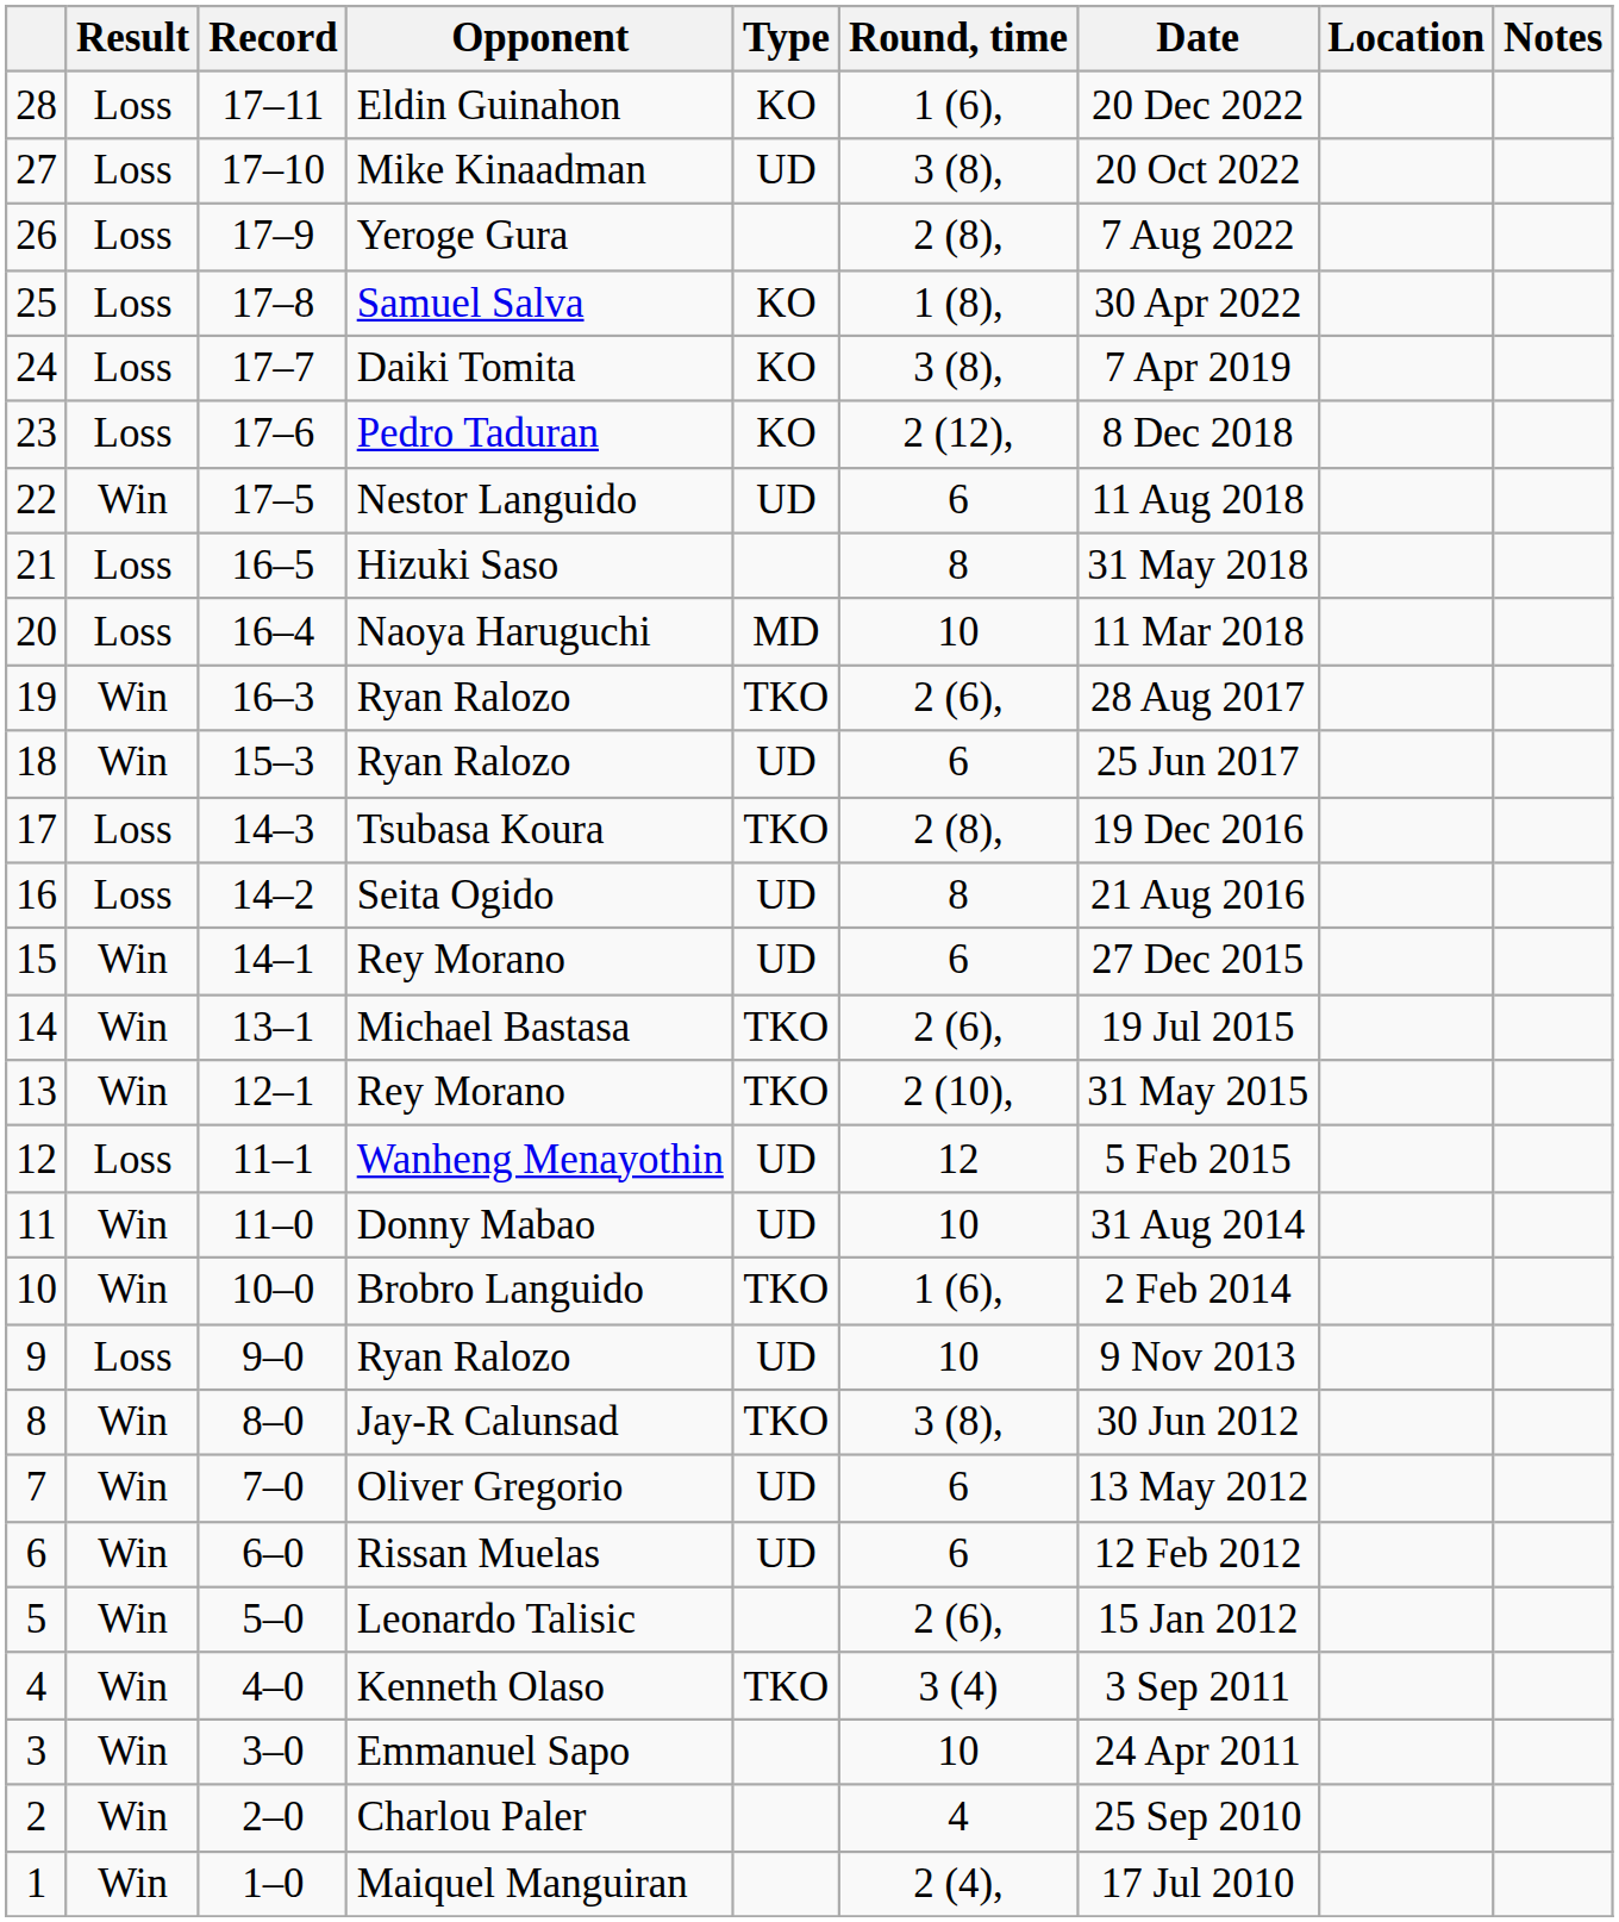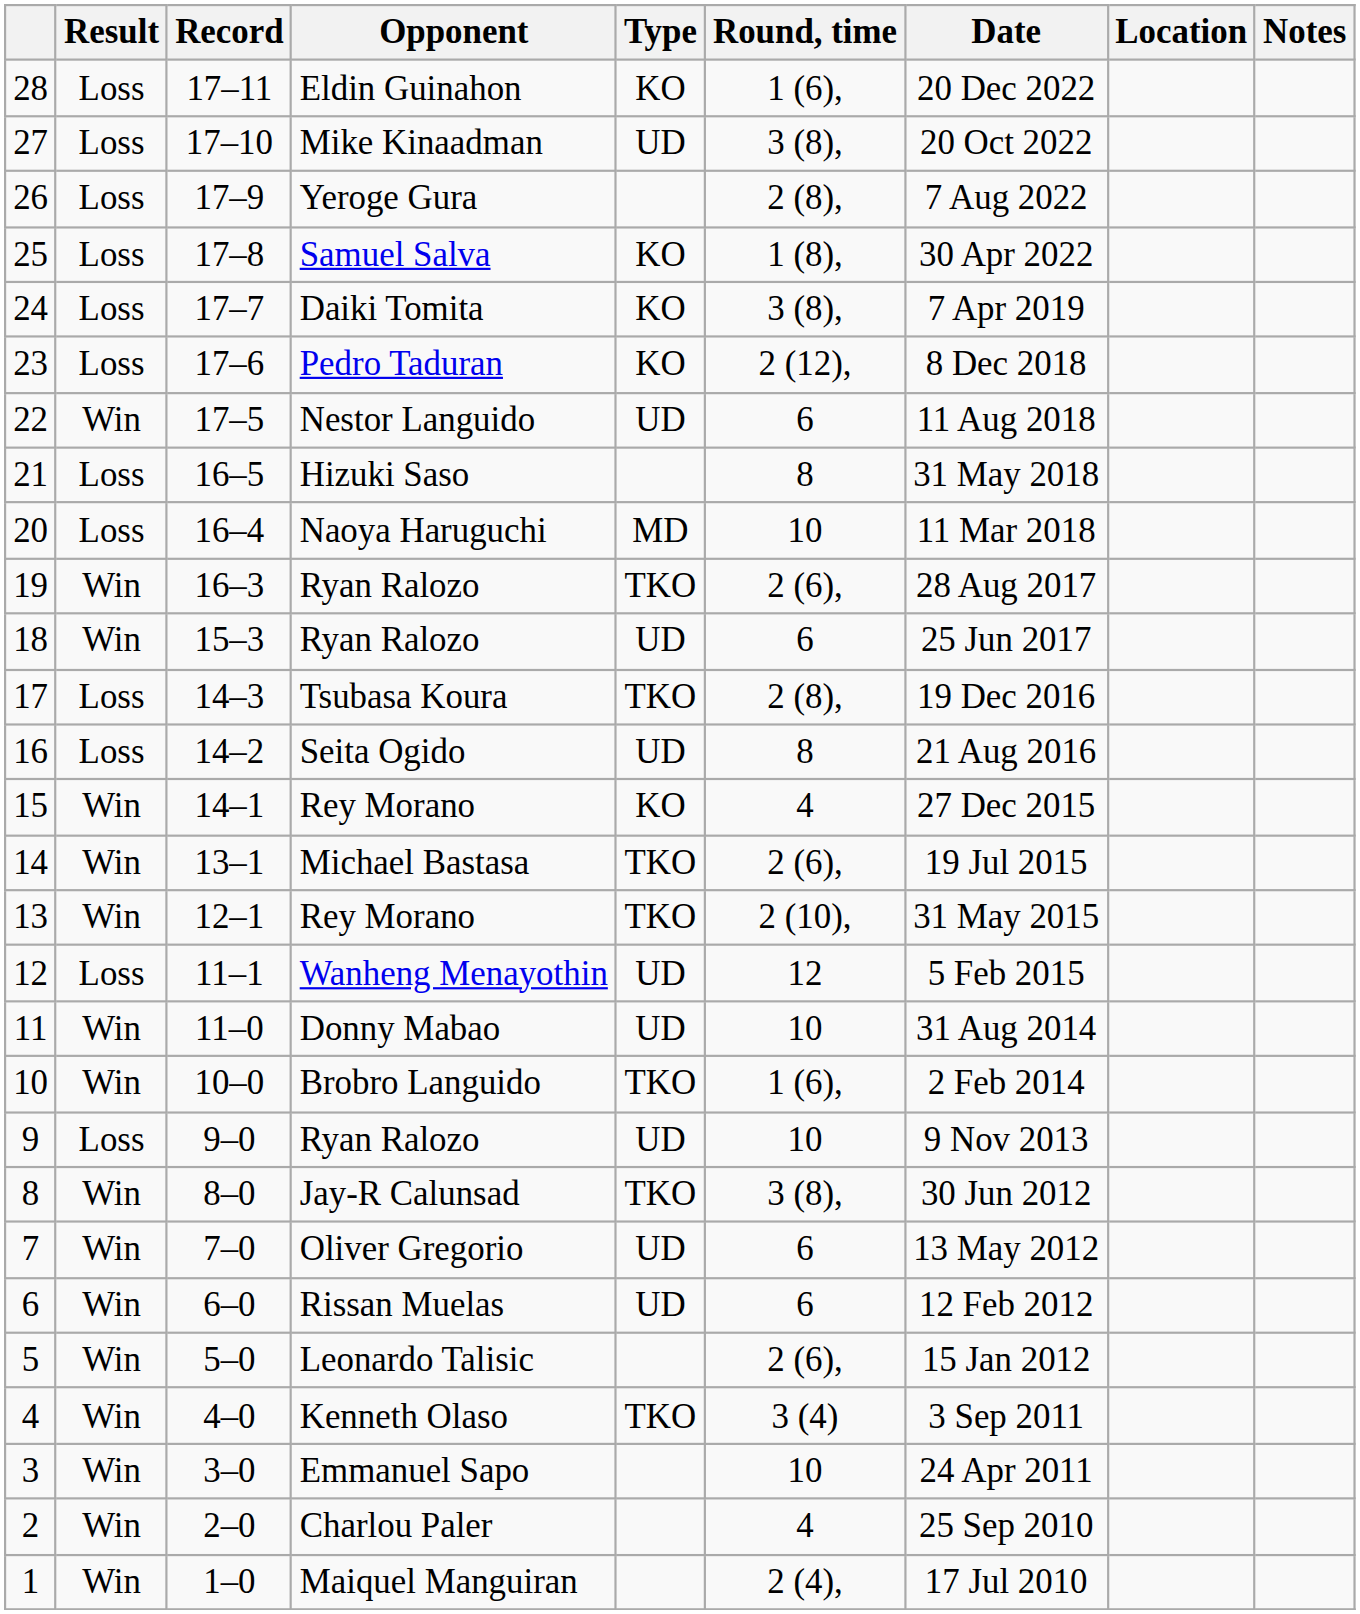 <table class="wikitable" style="text-align:center">
 <tr>
 <th></th>
 <th>Result</th>
 <th>Record</th>
 <th>Opponent</th>
 <th>Type</th>
 <th>Round, time</th>
 <th>Date</th>
 <th>Location</th>
 <th>Notes</th>
 </tr>
 <tr>
 <td>28</td>
 <td>Loss</td>
 <td>17–11</td>
 <td style="text-align:left;"> Eldin Guinahon</td>
 <td>KO</td>
 <td>1 (6), </td>
 <td>20 Dec 2022</td>
 <td style="text-align:left;"> </td>
 <td></td>
 </tr>
 <tr>
 <td>27</td>
 <td>Loss</td>
 <td>17–10</td>
 <td style="text-align:left;"> Mike Kinaadman</td>
 <td>UD</td>
 <td>3 (8), </td>
 <td>20 Oct 2022</td>
 <td style="text-align:left;"> </td>
 <td></td>
 </tr>
 <tr>
 <td>26</td>
 <td>Loss</td>
 <td>17–9</td>
 <td style="text-align:left;"> Yeroge Gura</td>
 <td></td>
 <td>2 (8), </td>
 <td>7 Aug 2022</td>
 <td style="text-align:left;"> </td>
 <td></td>
 </tr>
 <tr>
 <td>25</td>
 <td>Loss</td>
 <td>17–8</td>
 <td style="text-align:left;"> <a href='#'>Samuel Salva</a></td>
 <td>KO</td>
 <td>1 (8), </td>
 <td>30 Apr 2022</td>
 <td style="text-align:left;"> </td>
 <td></td>
 </tr>
 <tr>
 <td>24</td>
 <td>Loss</td>
 <td>17–7</td>
 <td style="text-align:left;"> Daiki Tomita</td>
 <td>KO</td>
 <td>3 (8), </td>
 <td>7 Apr 2019</td>
 <td style="text-align:left;"> </td>
 <td></td>
 </tr>
 <tr>
 <td>23</td>
 <td>Loss</td>
 <td>17–6</td>
 <td style="text-align:left;"> <a href='#'>Pedro Taduran</a></td>
 <td>KO</td>
 <td>2 (12), </td>
 <td>8 Dec 2018</td>
 <td style="text-align:left;"> </td>
 <td style="text-align:left;"></td>
 </tr>
 <tr>
 <td>22</td>
 <td>Win</td>
 <td>17–5</td>
 <td style="text-align:left;"> Nestor Languido</td>
 <td>UD</td>
 <td>6</td>
 <td>11 Aug 2018</td>
 <td style="text-align:left;"> </td>
 <td></td>
 </tr>
 <tr>
 <td>21</td>
 <td>Loss</td>
 <td>16–5</td>
 <td style="text-align:left;"> Hizuki Saso</td>
 <td></td>
 <td>8</td>
 <td>31 May 2018</td>
 <td style="text-align:left;"> </td>
 <td></td>
 </tr>
 <tr>
 <td>20</td>
 <td>Loss</td>
 <td>16–4</td>
 <td style="text-align:left;"> Naoya Haruguchi</td>
 <td>MD</td>
 <td>10</td>
 <td>11 Mar 2018</td>
 <td style="text-align:left;"> </td>
 <td></td>
 </tr>
 <tr>
 <td>19</td>
 <td>Win</td>
 <td>16–3</td>
 <td style="text-align:left;"> Ryan Ralozo</td>
 <td>TKO</td>
 <td>2 (6), </td>
 <td>28 Aug 2017</td>
 <td style="text-align:left;"> </td>
 <td></td>
 </tr>
 <tr>
 <td>18</td>
 <td>Win</td>
 <td>15–3</td>
 <td style="text-align:left;"> Ryan Ralozo</td>
 <td>UD</td>
 <td>6</td>
 <td>25 Jun 2017</td>
 <td style="text-align:left;"> </td>
 <td></td>
 </tr>
 <tr>
 <td>17</td>
 <td>Loss</td>
 <td>14–3</td>
 <td style="text-align:left;"> Tsubasa Koura</td>
 <td>TKO</td>
 <td>2 (8), </td>
 <td>19 Dec 2016</td>
 <td style="text-align:left;"> </td>
 <td></td>
 </tr>
 <tr>
 <td>16</td>
 <td>Loss</td>
 <td>14–2</td>
 <td style="text-align:left;"> Seita Ogido</td>
 <td>UD</td>
 <td>8</td>
 <td>21 Aug 2016</td>
 <td style="text-align:left;"> </td>
 <td></td>
 </tr>
 <tr>
 <td>15</td>
 <td>Win</td>
 <td>14–1</td>
 <td style="text-align:left;"> Rey Morano</td>
-<td>UD</td>
-<td>6</td>
+<td>KO</td>
+<td>4</td>
 <td>27 Dec 2015</td>
 <td style="text-align:left;"> </td>
 <td></td>
 </tr>
 <tr>
 <td>14</td>
 <td>Win</td>
 <td>13–1</td>
 <td style="text-align:left;"> Michael Bastasa</td>
 <td>TKO</td>
 <td>2 (6), </td>
 <td>19 Jul 2015</td>
 <td style="text-align:left;"> </td>
 <td></td>
 </tr>
 <tr>
 <td>13</td>
 <td>Win</td>
 <td>12–1</td>
 <td style="text-align:left;"> Rey Morano</td>
 <td>TKO</td>
 <td>2 (10), </td>
 <td>31 May 2015</td>
 <td style="text-align:left;"> </td>
 <td></td>
 </tr>
 <tr>
 <td>12</td>
 <td>Loss</td>
 <td>11–1</td>
 <td style="text-align:left;"> <a href='#'>Wanheng Menayothin</a></td>
 <td>UD</td>
 <td>12</td>
 <td>5 Feb 2015</td>
 <td style="text-align:left;"> </td>
 <td style="text-align:left;"></td>
 </tr>
 <tr>
 <td>11</td>
 <td>Win</td>
 <td>11–0</td>
 <td style="text-align:left;"> Donny Mabao</td>
 <td>UD</td>
 <td>10</td>
 <td>31 Aug 2014</td>
 <td style="text-align:left;"> </td>
 <td></td>
 </tr>
 <tr>
 <td>10</td>
 <td>Win</td>
 <td>10–0</td>
 <td style="text-align:left;"> Brobro Languido</td>
 <td>TKO</td>
 <td>1 (6), </td>
 <td>2 Feb 2014</td>
 <td style="text-align:left;"> </td>
 <td></td>
 </tr>
 <tr>
 <td>9</td>
 <td>Loss</td>
 <td>9–0</td>
 <td style="text-align:left;"> Ryan Ralozo</td>
 <td>UD</td>
 <td>10</td>
 <td>9 Nov 2013</td>
 <td style="text-align:left;"> </td>
 <td></td>
 </tr>
 <tr>
 <td>8</td>
 <td>Win</td>
 <td>8–0</td>
 <td style="text-align:left;"> Jay-R Calunsad</td>
 <td>TKO</td>
 <td>3 (8), </td>
 <td>30 Jun 2012</td>
 <td style="text-align:left;"> </td>
 <td></td>
 </tr>
 <tr>
 <td>7</td>
 <td>Win</td>
 <td>7–0</td>
 <td style="text-align:left;"> Oliver Gregorio</td>
 <td>UD</td>
 <td>6</td>
 <td>13 May 2012</td>
 <td style="text-align:left;"> </td>
 <td></td>
 </tr>
 <tr>
 <td>6</td>
 <td>Win</td>
 <td>6–0</td>
 <td style="text-align:left;"> Rissan Muelas</td>
 <td>UD</td>
 <td>6</td>
 <td>12 Feb 2012</td>
 <td style="text-align:left;"> </td>
 <td></td>
 </tr>
 <tr>
 <td>5</td>
 <td>Win</td>
 <td>5–0</td>
 <td style="text-align:left;"> Leonardo Talisic</td>
 <td></td>
 <td>2 (6), </td>
 <td>15 Jan 2012</td>
 <td style="text-align:left;"> </td>
 <td></td>
 </tr>
 <tr>
 <td>4</td>
 <td>Win</td>
 <td>4–0</td>
 <td style="text-align:left;"> Kenneth Olaso</td>
 <td>TKO</td>
 <td>3 (4)</td>
 <td>3 Sep 2011</td>
 <td style="text-align:left;"> </td>
 <td></td>
 </tr>
 <tr>
 <td>3</td>
 <td>Win</td>
 <td>3–0</td>
 <td style="text-align:left;"> Emmanuel Sapo</td>
 <td></td>
 <td>10</td>
 <td>24 Apr 2011</td>
 <td style="text-align:left;"> </td>
 <td></td>
 </tr>
 <tr>
 <td>2</td>
 <td>Win</td>
 <td>2–0</td>
 <td style="text-align:left;"> Charlou Paler</td>
 <td></td>
 <td>4</td>
 <td>25 Sep 2010</td>
 <td style="text-align:left;"> </td>
 <td></td>
 </tr>
 <tr>
 <td>1</td>
 <td>Win</td>
 <td>1–0</td>
 <td style="text-align:left;"> Maiquel Manguiran</td>
 <td></td>
 <td>2 (4), </td>
 <td>17 Jul 2010</td>
 <td style="text-align:left;"> </td>
 <td></td>
 </tr>
 <tr>
 </tr>
 </table>
